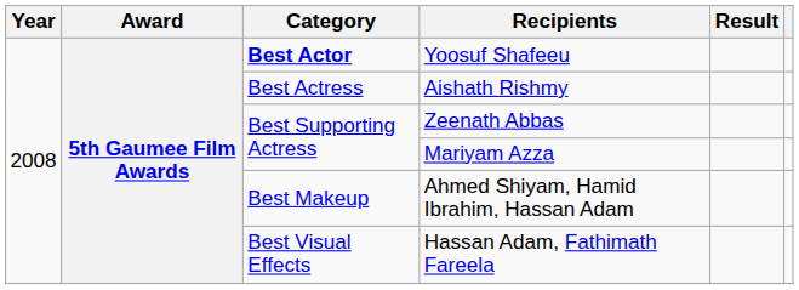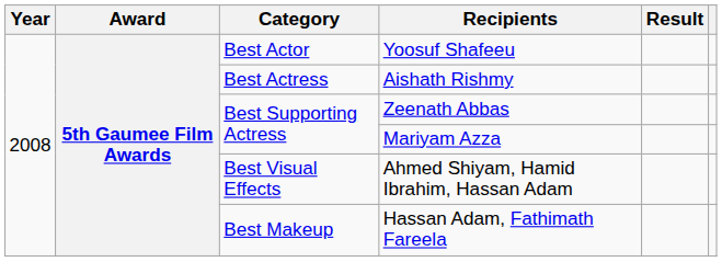 <table class="wikitable plainrowheaders sortable">
 <tr>
 <th scope="col">Year</th>
 <th scope="col">Award</th>
 <th scope="col">Category</th>
 <th scope="col">Recipients</th>
 <th scope="col">Result</th>
 <th scope="col" class="unsortable"></th>
 </tr>
 <tr>
 <td rowspan="6">2008</td>
 <th scope="row" rowspan="6"><a href='#'>5th Gaumee Film Awards</a></th>
-<td><strong><a href='#'>Best Actor</a></strong></td>
+<td><a href='#'>Best Actor</a></td>
 <td><a href='#'>Yoosuf Shafeeu</a></td>
 <td></td>
 <td style="text-align:center;"></td>
 </tr>
 <tr>
 <td><a href='#'>Best Actress</a></td>
 <td><a href='#'>Aishath Rishmy</a></td>
 <td></td>
 <td style="text-align:center;"></td>
 </tr>
 <tr>
 <td rowspan="2"><a href='#'>Best Supporting Actress</a></td>
 <td><a href='#'>Zeenath Abbas</a></td>
 <td></td>
 <td style="text-align:center;"></td>
 </tr>
 <tr>
 <td><a href='#'>Mariyam Azza</a></td>
 <td></td>
 <td style="text-align:center;"></td>
 </tr>
 <tr>
-<td><a href='#'>Best Makeup</a></td>
+<td><a href='#'>Best Visual Effects</a></td>
 <td>Ahmed Shiyam, Hamid Ibrahim, Hassan Adam</td>
 <td></td>
 <td style="text-align:center;"></td>
 </tr>
 <tr>
-<td><a href='#'>Best Visual Effects</a></td>
+<td><a href='#'>Best Makeup</a></td>
 <td>Hassan Adam, <a href='#'>Fathimath Fareela</a></td>
 <td></td>
 <td style="text-align:center;"></td>
 </tr>
 <tr>
 </tr>
 </table>
